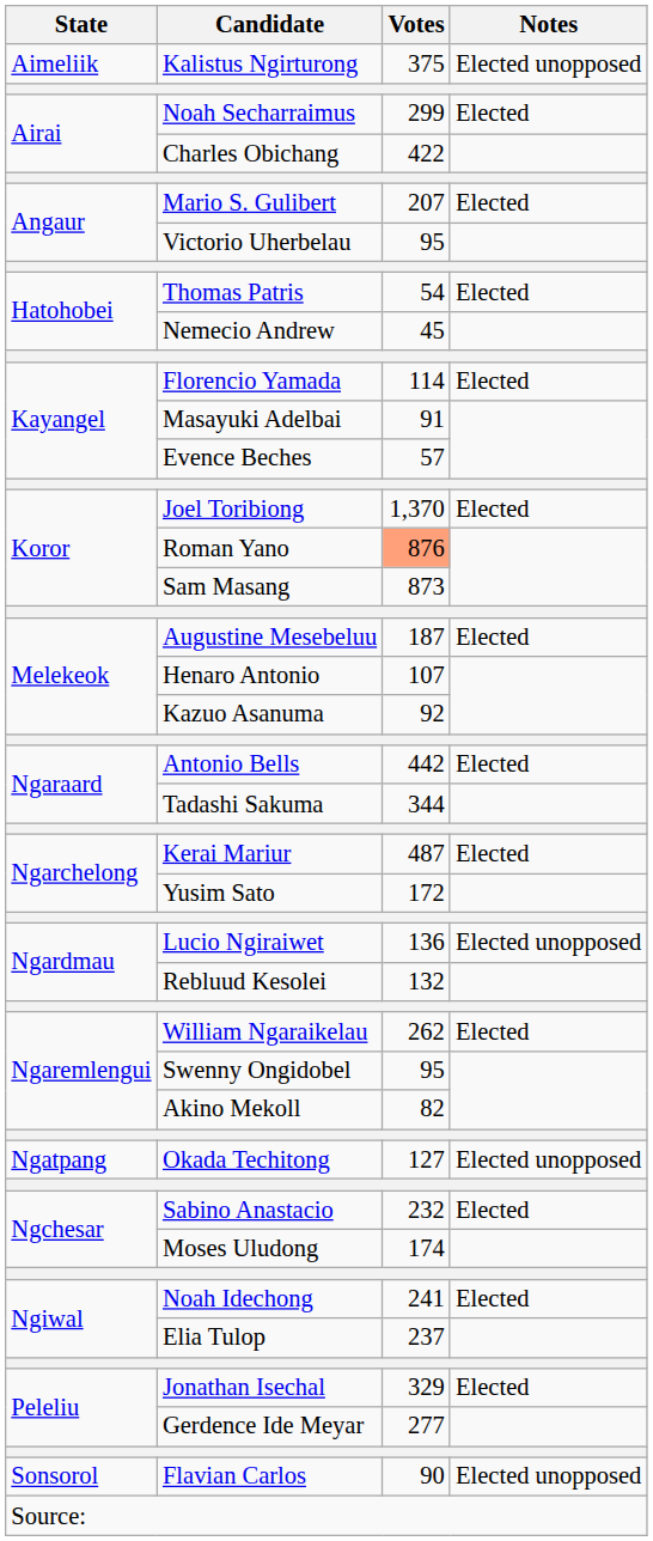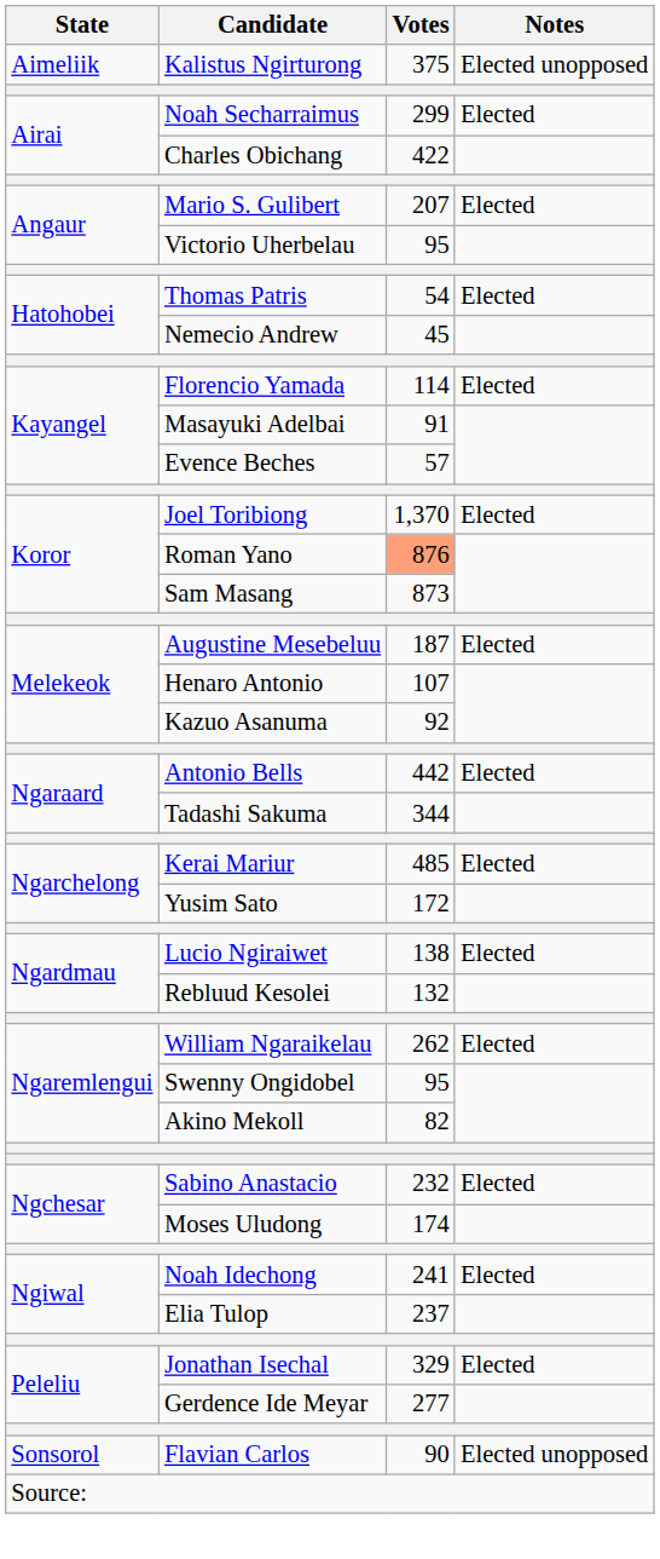 <table class="wikitable">
 <tr>
 <th>State</th>
 <th>Candidate</th>
 <th>Votes</th>
 <th>Notes</th>
 </tr>
 <tr>
 <td><a href='#'>Aimeliik</a></td>
 <td><a href='#'>Kalistus Ngirturong</a></td>
 <td align=right>375</td>
 <td>Elected unopposed</td>
 </tr>
 <tr>
 <th colspan=4></th>
 </tr>
 <tr>
 <td rowspan=2><a href='#'>Airai</a></td>
 <td><a href='#'>Noah Secharraimus</a></td>
 <td align=right>299</td>
 <td>Elected</td>
 </tr>
 <tr>
 <td>Charles Obichang</td>
 <td align=right>422</td>
 </tr>
 <tr>
 <th colspan=4></th>
 </tr>
 <tr>
 <td rowspan=2><a href='#'>Angaur</a></td>
 <td><a href='#'>Mario S. Gulibert</a></td>
 <td align=right>207</td>
 <td>Elected</td>
 </tr>
 <tr>
 <td>Victorio Uherbelau</td>
 <td align=right>95</td>
 </tr>
 <tr>
 <th colspan=4></th>
 </tr>
 <tr>
 <td rowspan=2><a href='#'>Hatohobei</a></td>
 <td><a href='#'>Thomas Patris</a></td>
 <td align=right>54</td>
 <td>Elected</td>
 </tr>
 <tr>
 <td>Nemecio Andrew</td>
 <td align=right>45</td>
 </tr>
 <tr>
 <th colspan=4></th>
 </tr>
 <tr>
 <td rowspan=3><a href='#'>Kayangel</a></td>
 <td><a href='#'>Florencio Yamada</a></td>
 <td align=right>114</td>
 <td>Elected</td>
 </tr>
 <tr>
 <td>Masayuki Adelbai</td>
 <td align=right>91</td>
 </tr>
 <tr>
 <td>Evence Beches</td>
 <td align=right>57</td>
 </tr>
 <tr>
 <th colspan=4></th>
 </tr>
 <tr>
 <td rowspan=3><a href='#'>Koror</a></td>
 <td><a href='#'>Joel Toribiong</a></td>
 <td align=right>1,370</td>
 <td>Elected</td>
 </tr>
 <tr>
 <td>Roman Yano</td>
 <td align=right style="background: lightsalmon;">876</td>
 </tr>
 <tr>
 <td>Sam Masang</td>
 <td align=right>873</td>
 </tr>
 <tr>
 <th colspan=4></th>
 </tr>
 <tr>
 <td rowspan=3><a href='#'>Melekeok</a></td>
 <td><a href='#'>Augustine Mesebeluu</a></td>
 <td align=right>187</td>
 <td>Elected</td>
 </tr>
 <tr>
 <td>Henaro Antonio</td>
 <td align=right>107</td>
 </tr>
 <tr>
 <td>Kazuo Asanuma</td>
 <td align=right>92</td>
 </tr>
 <tr>
 <th colspan=4></th>
 </tr>
 <tr>
 <td rowspan=2><a href='#'>Ngaraard</a></td>
 <td><a href='#'>Antonio Bells</a></td>
 <td align=right>442</td>
 <td>Elected</td>
 </tr>
 <tr>
 <td>Tadashi Sakuma</td>
 <td align=right>344</td>
 </tr>
 <tr>
 <th colspan=4></th>
 </tr>
 <tr>
 <td rowspan=2><a href='#'>Ngarchelong</a></td>
 <td><a href='#'>Kerai Mariur</a></td>
-<td align=right>487</td>
+<td align=right>485</td>
 <td>Elected</td>
 </tr>
 <tr>
 <td>Yusim Sato</td>
 <td align=right>172</td>
 </tr>
 <tr>
 <th colspan=4></th>
 </tr>
 <tr>
 <td rowspan=2><a href='#'>Ngardmau</a></td>
 <td><a href='#'>Lucio Ngiraiwet</a></td>
-<td align=right>136</td>
-<td>Elected unopposed</td>
+<td align=right>138</td>
+<td>Elected</td>
 </tr>
 <tr>
 <td>Rebluud Kesolei</td>
 <td align=right>132</td>
 </tr>
 <tr>
 <th colspan=4></th>
 </tr>
 <tr>
 <td rowspan=3><a href='#'>Ngaremlengui</a></td>
 <td><a href='#'>William Ngaraikelau</a></td>
 <td align=right>262</td>
 <td>Elected</td>
 </tr>
 <tr>
 <td>Swenny Ongidobel</td>
 <td align=right>95</td>
 </tr>
 <tr>
 <td>Akino Mekoll</td>
 <td align=right>82</td>
 </tr>
 <tr>
 <th colspan=4></th>
-</tr>
-<tr>
-<td><a href='#'>Ngatpang</a></td>
-<td><a href='#'>Okada Techitong</a></td>
-<td align=right>127</td>
-<td>Elected unopposed</td>
 </tr>
 <tr>
 <th colspan=4></th>
 </tr>
 <tr>
 <td rowspan=2><a href='#'>Ngchesar</a></td>
 <td><a href='#'>Sabino Anastacio</a></td>
 <td align=right>232</td>
 <td>Elected</td>
 </tr>
 <tr>
 <td>Moses Uludong</td>
 <td align=right>174</td>
 </tr>
 <tr>
 <th colspan=4></th>
 </tr>
 <tr>
 <td rowspan=2><a href='#'>Ngiwal</a></td>
 <td><a href='#'>Noah Idechong</a></td>
 <td align=right>241</td>
 <td>Elected</td>
 </tr>
 <tr>
 <td>Elia Tulop</td>
 <td align=right>237</td>
 </tr>
 <tr>
 <th colspan=4></th>
 </tr>
 <tr>
 <td rowspan=2><a href='#'>Peleliu</a></td>
 <td><a href='#'>Jonathan Isechal</a></td>
 <td align=right>329</td>
 <td>Elected</td>
 </tr>
 <tr>
 <td>Gerdence Ide Meyar</td>
 <td align=right>277</td>
 </tr>
 <tr>
 <th colspan=4></th>
 </tr>
 <tr>
 <td><a href='#'>Sonsorol</a></td>
 <td><a href='#'>Flavian Carlos</a></td>
 <td align=right>90</td>
 <td>Elected unopposed</td>
 </tr>
 <tr>
 <td colspan=4>Source: </td>
 </tr>
 </table>
